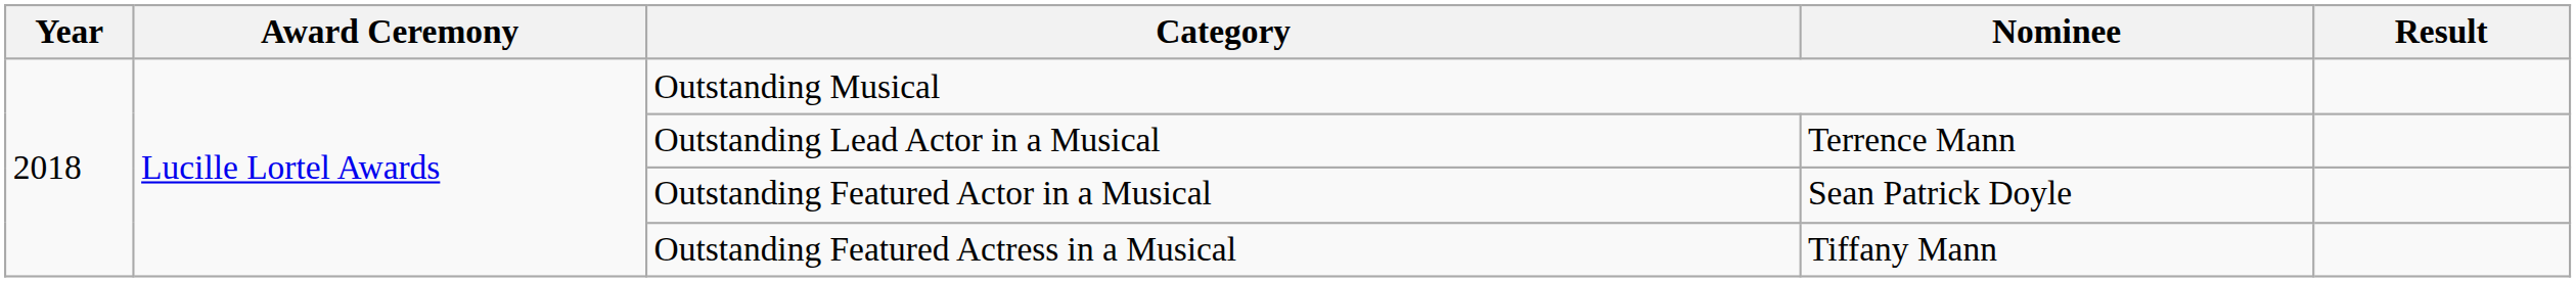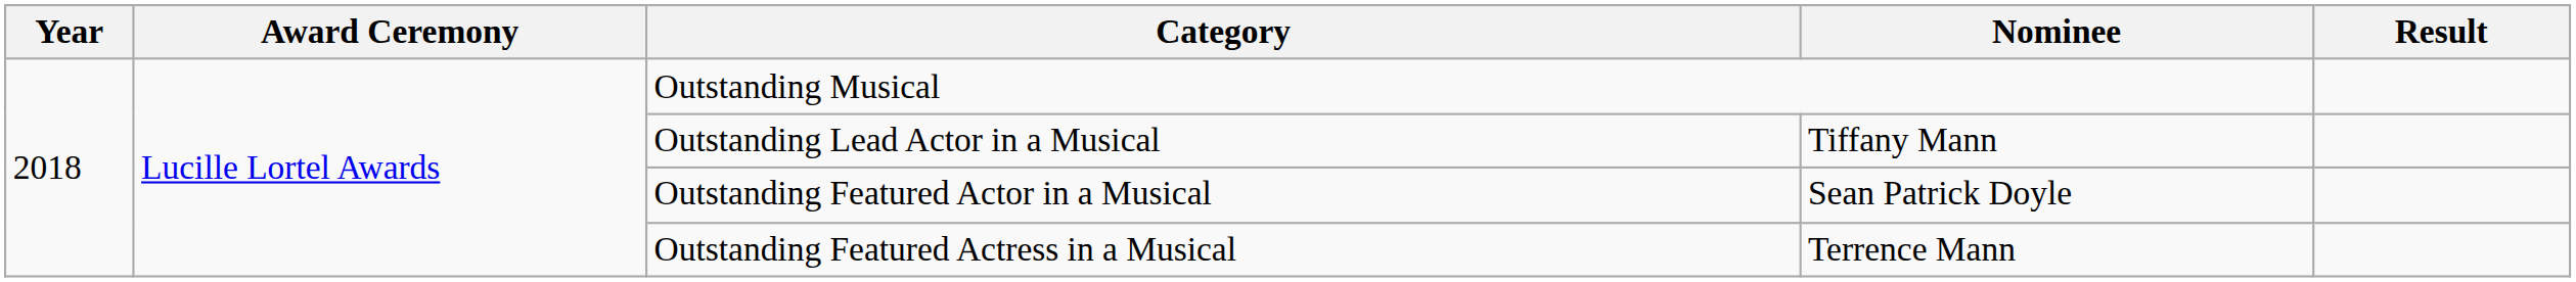 <table class="wikitable" style="width:95%;">
 <tr>
 <th style="width:5%;">Year</th>
 <th style="width:20%;">Award Ceremony</th>
 <th style="width:45%;">Category</th>
 <th style="width:20%;">Nominee</th>
 <th style="width:10%;">Result</th>
 </tr>
 <tr>
 <td rowspan="4">2018</td>
 <td rowspan="4"><a href='#'>Lucille Lortel Awards</a></td>
 <td colspan="2">Outstanding Musical</td>
 <td></td>
 </tr>
 <tr>
 <td>Outstanding Lead Actor in a Musical</td>
-<td>Terrence Mann</td>
+<td>Tiffany Mann</td>
 <td></td>
 </tr>
 <tr>
 <td>Outstanding Featured Actor in a Musical</td>
 <td>Sean Patrick Doyle</td>
 <td></td>
 </tr>
 <tr>
 <td>Outstanding Featured Actress in a Musical</td>
-<td>Tiffany Mann</td>
+<td>Terrence Mann</td>
 <td></td>
 </tr>
 </table>
